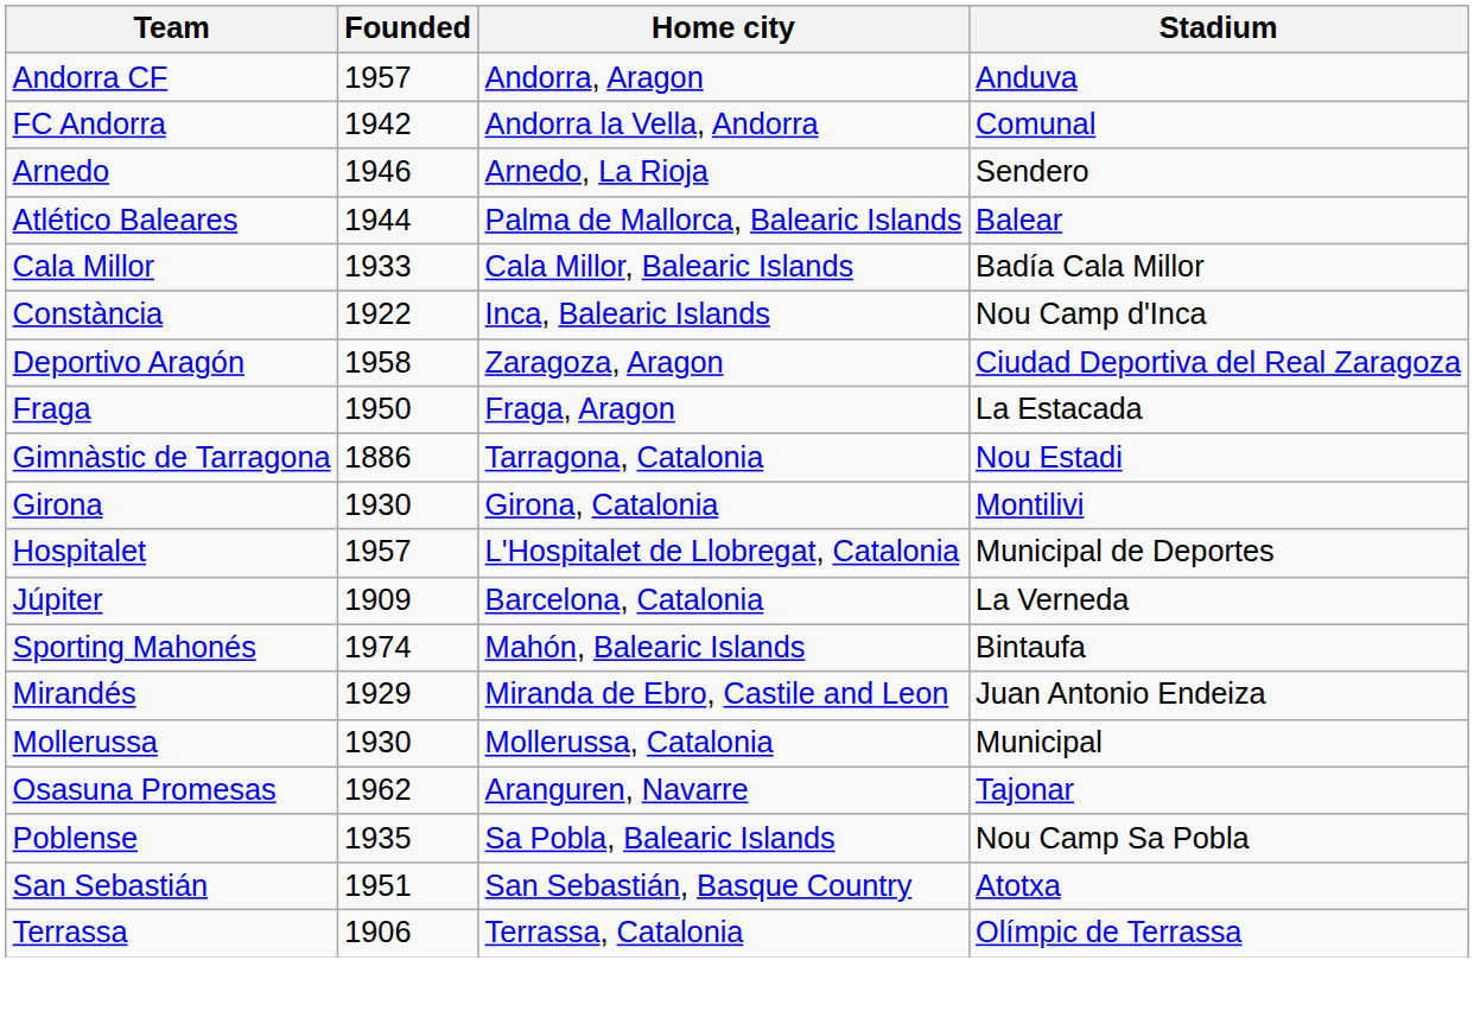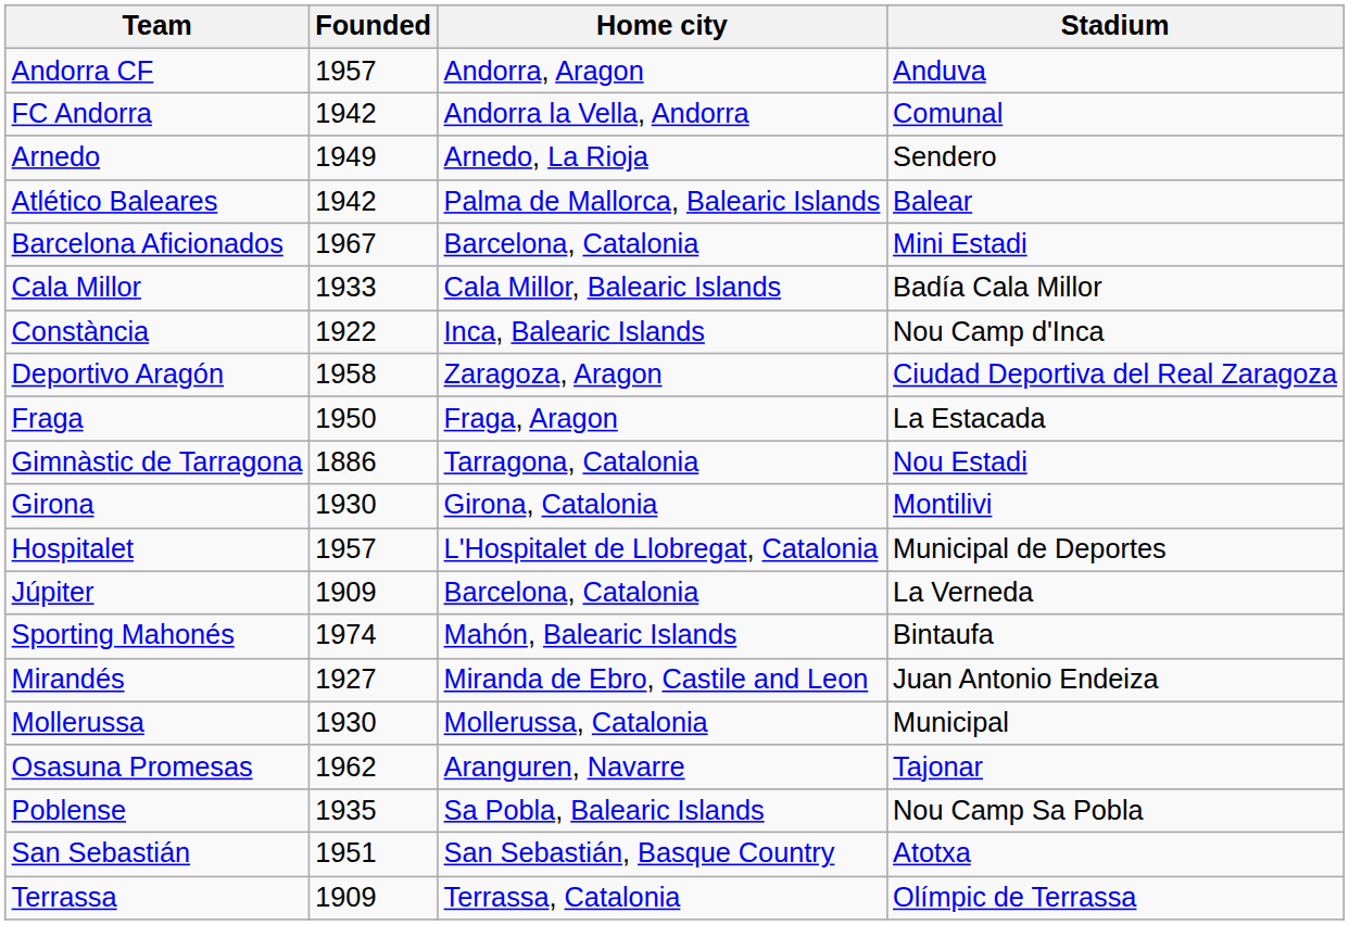 <table class="wikitable sortable">
 <tr>
 <th>Team</th>
 <th>Founded</th>
 <th>Home city</th>
 <th>Stadium</th>
 </tr>
 <tr>
 <td><a href='#'>Andorra CF</a></td>
 <td>1957</td>
 <td><a href='#'>Andorra</a>, <a href='#'>Aragon</a></td>
 <td><a href='#'>Anduva</a></td>
 </tr>
 <tr>
 <td><a href='#'>FC Andorra</a></td>
 <td>1942</td>
 <td><a href='#'>Andorra la Vella</a>, <a href='#'>Andorra</a></td>
 <td><a href='#'>Comunal</a></td>
 </tr>
 <tr>
 <td><a href='#'>Arnedo</a></td>
-<td>1946</td>
+<td>1949</td>
 <td><a href='#'>Arnedo</a>, <a href='#'>La Rioja</a></td>
 <td>Sendero</td>
 </tr>
 <tr>
 <td><a href='#'>Atlético Baleares</a></td>
-<td>1944</td>
+<td>1942</td>
 <td><a href='#'>Palma de Mallorca</a>, <a href='#'>Balearic Islands</a></td>
 <td><a href='#'>Balear</a></td>
+</tr>
+<tr>
+<td><a href='#'>Barcelona Aficionados</a></td>
+<td>1967</td>
+<td><a href='#'>Barcelona</a>, <a href='#'>Catalonia</a></td>
+<td><a href='#'>Mini Estadi</a></td>
 </tr>
 <tr>
 <td><a href='#'>Cala Millor</a></td>
 <td>1933</td>
 <td><a href='#'>Cala Millor</a>, <a href='#'>Balearic Islands</a></td>
 <td>Badía Cala Millor</td>
 </tr>
 <tr>
 <td><a href='#'>Constància</a></td>
 <td>1922</td>
 <td><a href='#'>Inca</a>, <a href='#'>Balearic Islands</a></td>
 <td>Nou Camp d'Inca</td>
 </tr>
 <tr>
 <td><a href='#'>Deportivo Aragón</a></td>
 <td>1958</td>
 <td><a href='#'>Zaragoza</a>, <a href='#'>Aragon</a></td>
 <td><a href='#'>Ciudad Deportiva del Real Zaragoza</a></td>
 </tr>
 <tr>
 <td><a href='#'>Fraga</a></td>
 <td>1950</td>
 <td><a href='#'>Fraga</a>, <a href='#'>Aragon</a></td>
 <td>La Estacada</td>
 </tr>
 <tr>
 <td><a href='#'>Gimnàstic de Tarragona</a></td>
 <td>1886</td>
 <td><a href='#'>Tarragona</a>, <a href='#'>Catalonia</a></td>
 <td><a href='#'>Nou Estadi</a></td>
 </tr>
 <tr>
 <td><a href='#'>Girona</a></td>
 <td>1930</td>
 <td><a href='#'>Girona</a>, <a href='#'>Catalonia</a></td>
 <td><a href='#'>Montilivi</a></td>
 </tr>
 <tr>
 <td><a href='#'>Hospitalet</a></td>
 <td>1957</td>
 <td><a href='#'>L'Hospitalet de Llobregat</a>, <a href='#'>Catalonia</a></td>
 <td>Municipal de Deportes</td>
 </tr>
 <tr>
 <td><a href='#'>Júpiter</a></td>
 <td>1909</td>
 <td><a href='#'>Barcelona</a>, <a href='#'>Catalonia</a></td>
 <td>La Verneda</td>
 </tr>
 <tr>
 <td><a href='#'>Sporting Mahonés</a></td>
 <td>1974</td>
 <td><a href='#'>Mahón</a>, <a href='#'>Balearic Islands</a></td>
 <td>Bintaufa</td>
 </tr>
 <tr>
 <td><a href='#'>Mirandés</a></td>
-<td>1929</td>
+<td>1927</td>
 <td><a href='#'>Miranda de Ebro</a>, <a href='#'>Castile and Leon</a></td>
 <td>Juan Antonio Endeiza</td>
 </tr>
 <tr>
 <td><a href='#'>Mollerussa</a></td>
 <td>1930</td>
 <td><a href='#'>Mollerussa</a>, <a href='#'>Catalonia</a></td>
 <td>Municipal</td>
 </tr>
 <tr>
 <td><a href='#'>Osasuna Promesas</a></td>
 <td>1962</td>
 <td><a href='#'>Aranguren</a>, <a href='#'>Navarre</a></td>
 <td><a href='#'>Tajonar</a></td>
 </tr>
 <tr>
 <td><a href='#'>Poblense</a></td>
 <td>1935</td>
 <td><a href='#'>Sa Pobla</a>, <a href='#'>Balearic Islands</a></td>
 <td>Nou Camp Sa Pobla</td>
 </tr>
 <tr>
 <td><a href='#'>San Sebastián</a></td>
 <td>1951</td>
 <td><a href='#'>San Sebastián</a>, <a href='#'>Basque Country</a></td>
 <td><a href='#'>Atotxa</a></td>
 </tr>
 <tr>
 <td><a href='#'>Terrassa</a></td>
-<td>1906</td>
+<td>1909</td>
 <td><a href='#'>Terrassa</a>, <a href='#'>Catalonia</a></td>
 <td><a href='#'>Olímpic de Terrassa</a></td>
 </tr>
 </table>
